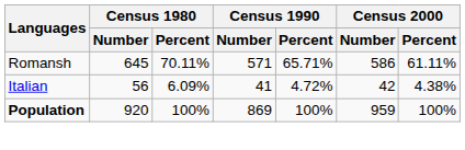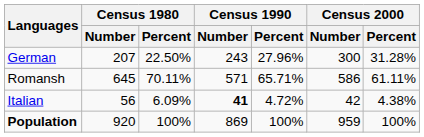 <table class="wikitable">
 <tr ---->
 <th rowspan="2">Languages</th>
 <th colspan="2">Census 1980</th>
 <th colspan="2">Census 1990</th>
 <th colspan="2">Census 2000</th>
 </tr>
 <tr ---->
 <th>Number</th>
 <th>Percent</th>
 <th>Number</th>
 <th>Percent</th>
 <th>Number</th>
 <th>Percent</th>
 </tr>
 <tr ---->
+<td><a href='#'>German</a></td>
+<td align=right>207</td>
+<td align=right>22.50%</td>
+<td align=right>243</td>
+<td align=right>27.96%</td>
+<td align=right>300</td>
+<td align=right>31.28%</td>
+</tr>
+<tr ---->
 <td>Romansh</td>
 <td align=right>645</td>
 <td align=right>70.11%</td>
 <td align=right>571</td>
 <td align=right>65.71%</td>
 <td align=right>586</td>
 <td align=right>61.11%</td>
 </tr>
 <tr ---->
 <td><a href='#'>Italian</a></td>
 <td align=right>56</td>
 <td align=right>6.09%</td>
-<td align=right>41</td>
+<td align=right><strong>41</strong></td>
 <td align=right>4.72%</td>
 <td align=right>42</td>
 <td align=right>4.38%</td>
 </tr>
 <tr ---->
 <td><strong>Population</strong></td>
 <td align=right>920</td>
 <td align=right>100%</td>
 <td align=right>869</td>
 <td align=right>100%</td>
 <td align=right>959</td>
 <td align=right>100%</td>
 </tr>
 </table>
